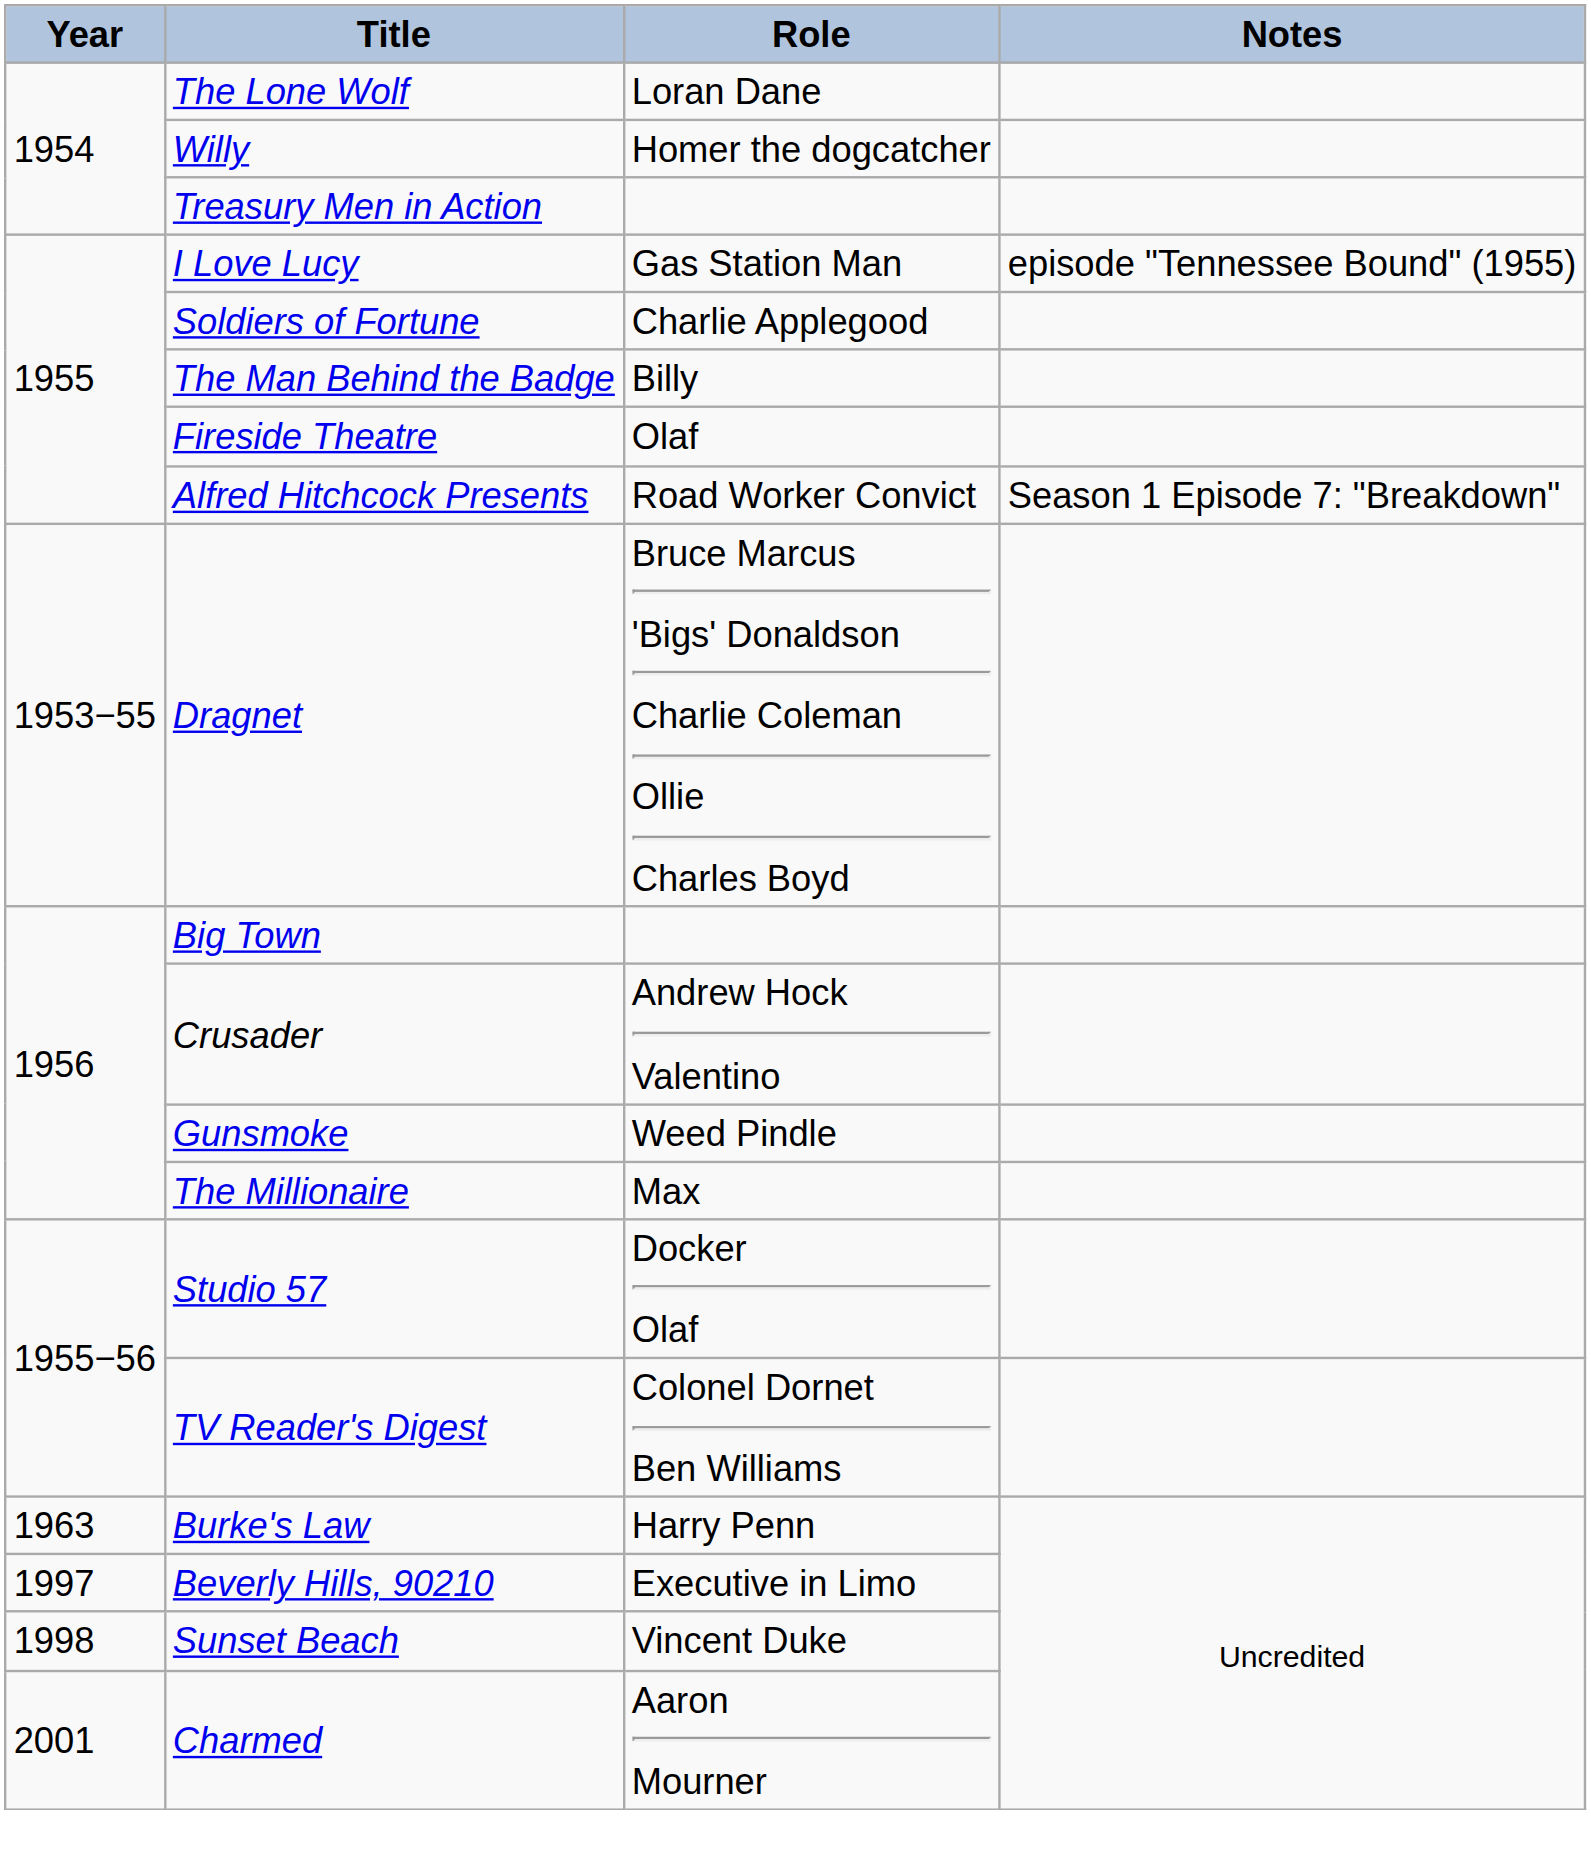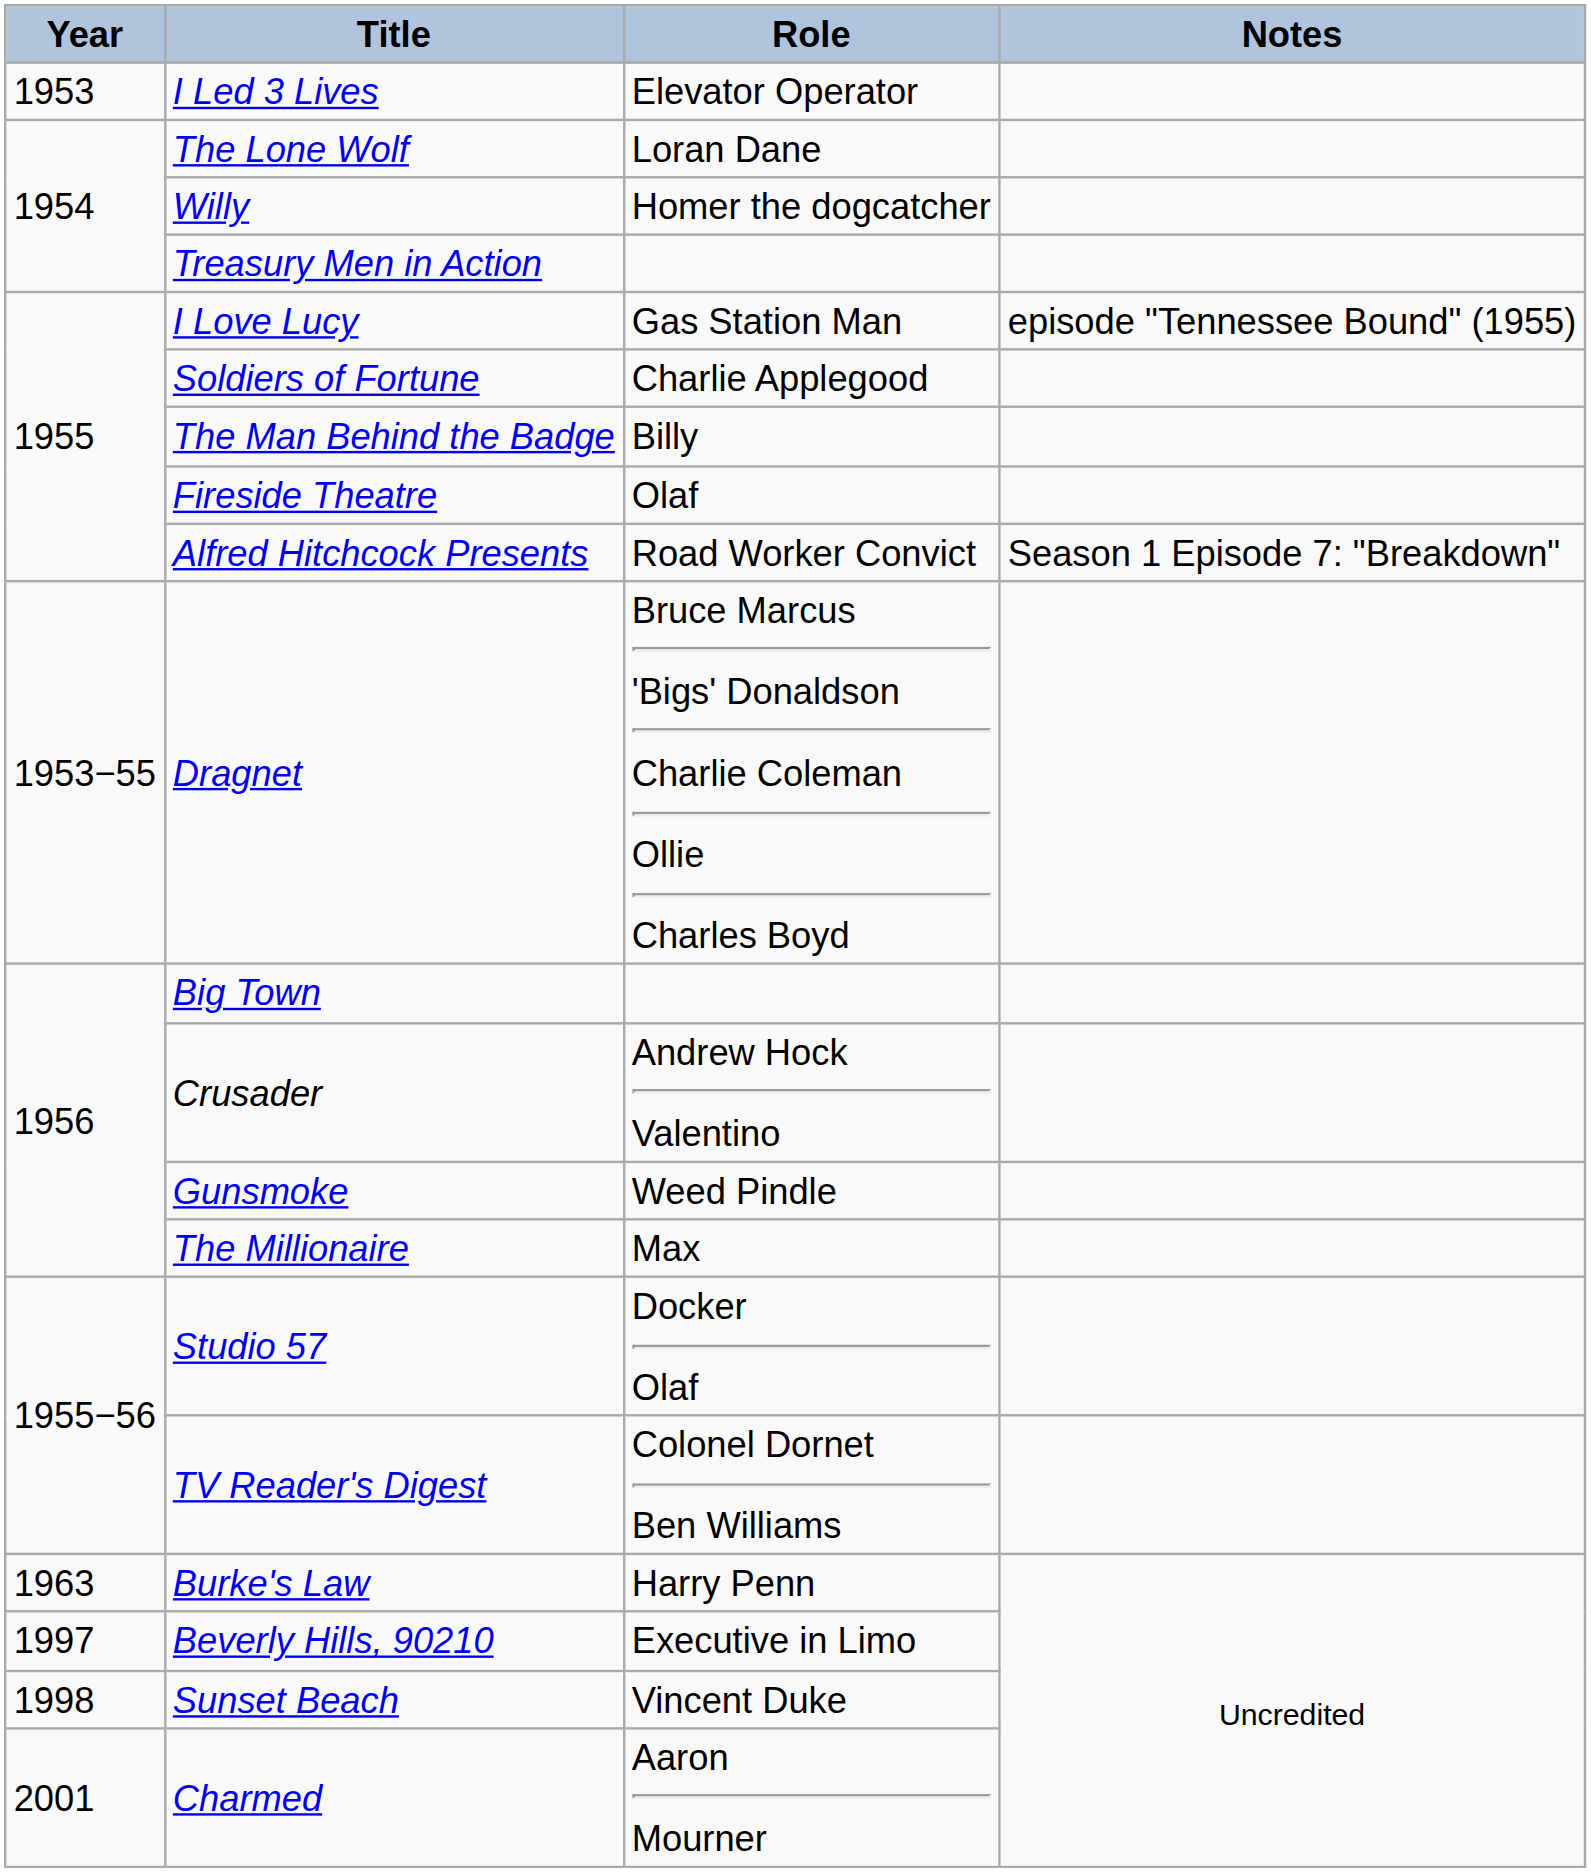 <table class="wikitable" style="font-size:95%;">
 <tr align="center">
 <th style="background:#B0C4DE;">Year</th>
 <th style="background:#B0C4DE;">Title</th>
 <th style="background:#B0C4DE;">Role</th>
 <th style="background:#B0C4DE;">Notes</th>
+</tr>
+<tr>
+<td>1953</td>
+<td><em><a href='#'>I Led 3 Lives</a></em></td>
+<td>Elevator Operator</td>
+<td></td>
 </tr>
 <tr>
 <td rowspan=3>1954</td>
 <td><em><a href='#'>The Lone Wolf</a></em></td>
 <td>Loran Dane</td>
 <td></td>
 </tr>
 <tr>
 <td><em><a href='#'>Willy</a></em></td>
 <td>Homer the dogcatcher</td>
 <td></td>
 </tr>
 <tr>
 <td><em><a href='#'>Treasury Men in Action</a></em></td>
 <td></td>
 <td></td>
 </tr>
 <tr>
 <td rowspan=5>1955</td>
 <td><em><a href='#'>I Love Lucy</a></em></td>
 <td>Gas Station Man</td>
 <td>episode "Tennessee Bound" (1955)</td>
 </tr>
 <tr>
 <td><em><a href='#'>Soldiers of Fortune</a></em></td>
 <td>Charlie Applegood</td>
 <td></td>
 </tr>
 <tr>
 <td><em><a href='#'>The Man Behind the Badge</a></em></td>
 <td>Billy</td>
 <td></td>
 </tr>
 <tr>
 <td><em><a href='#'>Fireside Theatre</a></em></td>
 <td>Olaf</td>
 <td></td>
 </tr>
 <tr>
 <td><em><a href='#'>Alfred Hitchcock Presents</a></em></td>
 <td>Road Worker Convict</td>
 <td>Season 1 Episode 7: "Breakdown"</td>
 </tr>
 <tr>
 <td>1953−55</td>
 <td><em><a href='#'>Dragnet</a></em></td>
 <td>Bruce Marcus<hr>'Bigs' Donaldson<hr>Charlie Coleman<hr>Ollie<hr>Charles Boyd</td>
 <td></td>
 </tr>
 <tr>
 <td rowspan=4>1956</td>
 <td><em><a href='#'>Big Town</a></em></td>
 <td></td>
 <td></td>
 </tr>
 <tr>
 <td><em>Crusader</em></td>
 <td>Andrew Hock<hr>Valentino</td>
 <td></td>
 </tr>
 <tr>
 <td><em><a href='#'>Gunsmoke</a></em></td>
 <td>Weed Pindle</td>
 <td></td>
 </tr>
 <tr>
 <td><em><a href='#'>The Millionaire</a></em></td>
 <td>Max</td>
 <td></td>
 </tr>
 <tr>
 <td rowspan=2>1955−56</td>
 <td><em><a href='#'>Studio 57</a></em></td>
 <td>Docker<hr>Olaf</td>
 <td></td>
 </tr>
 <tr>
 <td><em><a href='#'>TV Reader's Digest</a></em></td>
 <td>Colonel Dornet<hr>Ben Williams</td>
 <td></td>
 </tr>
 <tr>
 <td>1963</td>
 <td><em><a href='#'>Burke's Law</a></em></td>
 <td>Harry Penn</td>
 <td rowspan=4 style="text-align:center;"><small>Uncredited</small></td>
 </tr>
 <tr>
 <td>1997</td>
 <td><em><a href='#'>Beverly Hills, 90210</a></em></td>
 <td>Executive in Limo</td>
 </tr>
 <tr>
 <td>1998</td>
 <td><em><a href='#'>Sunset Beach</a></em></td>
 <td>Vincent Duke</td>
 </tr>
 <tr>
 <td>2001</td>
 <td><em><a href='#'>Charmed</a></em></td>
 <td>Aaron<hr>Mourner</td>
 </tr>
 </table>
